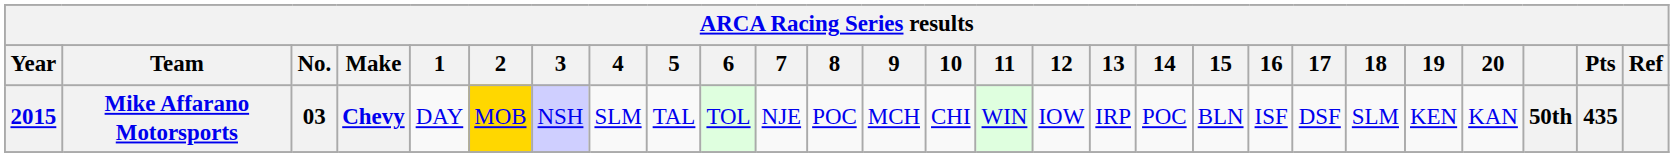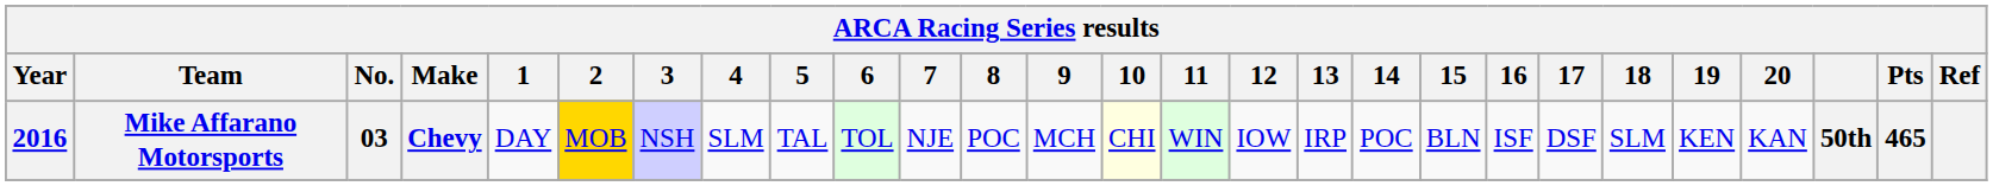 <table class="wikitable" style="text-align:center; font-size:75%">
 <tr>
 <th colspan=48><a href='#'>ARCA Racing Series</a> results</th>
 </tr>
 <tr>
 <th>Year</th>
 <th>Team</th>
 <th>No.</th>
 <th>Make</th>
 <th>1</th>
 <th>2</th>
 <th>3</th>
 <th>4</th>
 <th>5</th>
 <th>6</th>
 <th>7</th>
 <th>8</th>
 <th>9</th>
 <th>10</th>
 <th>11</th>
 <th>12</th>
 <th>13</th>
 <th>14</th>
 <th>15</th>
 <th>16</th>
 <th>17</th>
 <th>18</th>
 <th>19</th>
 <th>20</th>
 <th></th>
 <th>Pts</th>
 <th>Ref</th>
 </tr>
 <tr>
-<th><a href='#'>2015</a></th>
+<th><a href='#'>2016</a></th>
 <th><a href='#'>Mike Affarano Motorsports</a></th>
 <th>03</th>
 <th><a href='#'>Chevy</a></th>
 <td><a href='#'>DAY</a></td>
 <td style="background: gold;"><a href='#'>MOB</a></td>
 <td style="background:#CFCFFF;"><a href='#'>NSH</a><br></td>
 <td><a href='#'>SLM</a></td>
 <td><a href='#'>TAL</a></td>
 <td style="background:#DFFFDF;"><a href='#'>TOL</a><br></td>
 <td><a href='#'>NJE</a></td>
 <td><a href='#'>POC</a></td>
 <td><a href='#'>MCH</a></td>
-<td><a href='#'>CHI</a></td>
+<td style="background: lightyellow;"><a href='#'>CHI</a></td>
 <td style="background:#DFFFDF;"><a href='#'>WIN</a><br></td>
 <td><a href='#'>IOW</a></td>
 <td><a href='#'>IRP</a></td>
 <td><a href='#'>POC</a></td>
 <td><a href='#'>BLN</a></td>
 <td><a href='#'>ISF</a></td>
 <td><a href='#'>DSF</a></td>
 <td><a href='#'>SLM</a></td>
 <td><a href='#'>KEN</a></td>
 <td><a href='#'>KAN</a></td>
 <th>50th</th>
-<th>435</th>
+<th>465</th>
 <th></th>
 </tr>
 </table>
